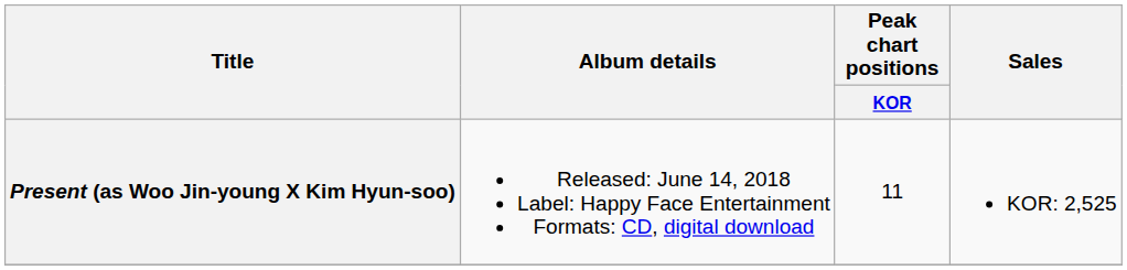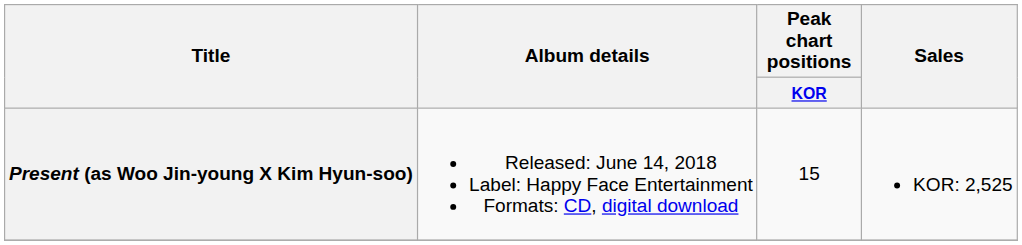 <table class="wikitable plainrowheaders" style="text-align:center;">
 <tr>
 <th scope="col" rowspan="2">Title</th>
 <th scope="col" rowspan="2">Album details</th>
 <th scope="col" colspan="1" style="width:5em;">Peak chart positions</th>
 <th scope="col" rowspan="2">Sales</th>
 </tr>
 <tr>
 <th><small><a href='#'>KOR</a></small><br></th>
 </tr>
 <tr>
 <th scope="row"><em>Present</em> (as Woo Jin-young X Kim Hyun-soo)</th>
 <td><br><ul><li>Released: June 14, 2018</li><li>Label: Happy Face Entertainment</li><li>Formats: <a href='#'>CD</a>, <a href='#'>digital download</a></li></ul></td>
-<td>11</td>
+<td>15</td>
 <td><br><ul><li>KOR: 2,525</li></ul></td>
 </tr>
 <tr>
 </tr>
 </table>
